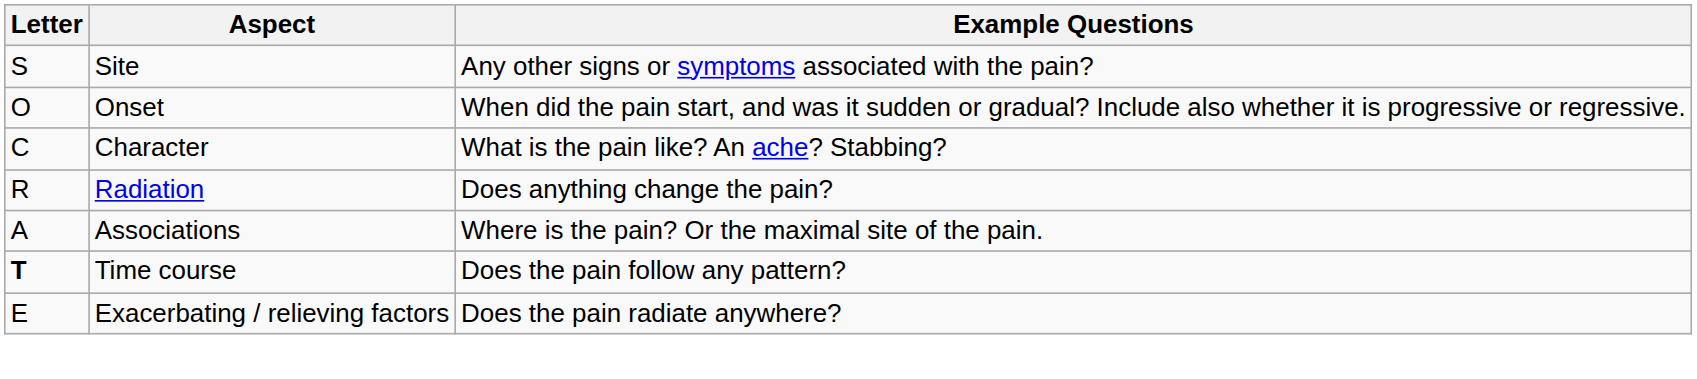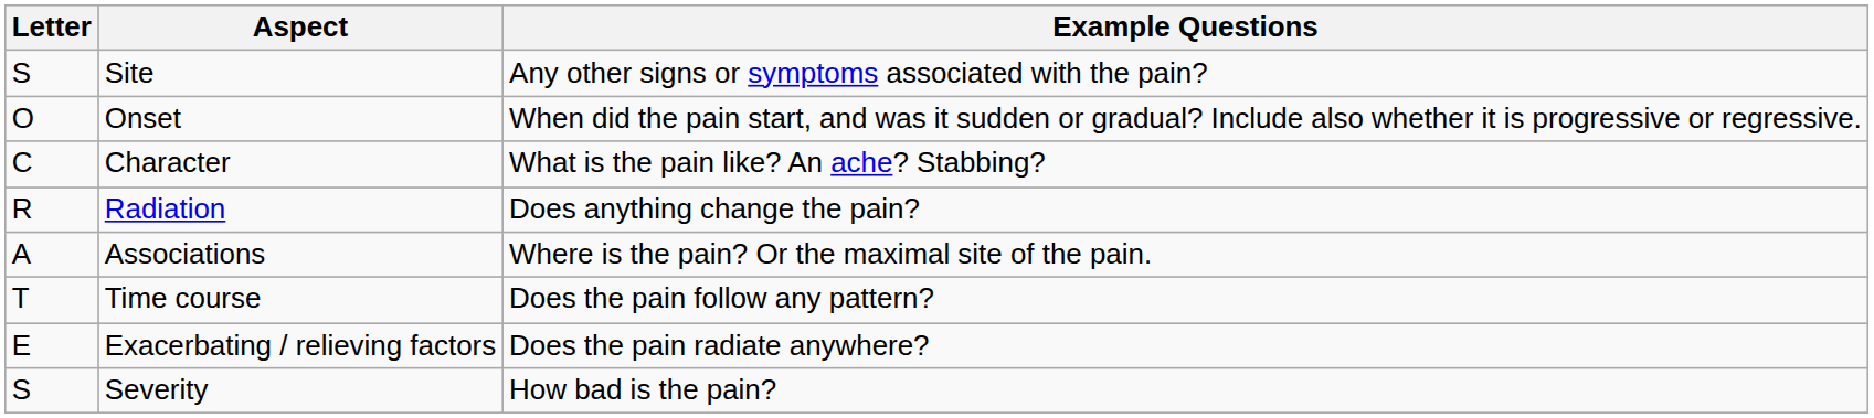 <table class="wikitable">
 <tr>
 <th>Letter</th>
 <th>Aspect</th>
 <th>Example Questions</th>
 </tr>
 <tr>
 <td>S</td>
 <td>Site</td>
 <td>Any other signs or <a href='#'>symptoms</a> associated with the pain?</td>
 </tr>
 <tr>
 <td>O</td>
 <td>Onset</td>
 <td>When did the pain start, and was it sudden or gradual? Include also whether it is progressive or regressive.</td>
 </tr>
 <tr>
 <td>C</td>
 <td>Character</td>
 <td>What is the pain like? An <a href='#'>ache</a>? Stabbing?</td>
 </tr>
 <tr>
 <td>R</td>
 <td><a href='#'>Radiation</a></td>
 <td>Does anything change the pain?</td>
 </tr>
 <tr>
 <td>A</td>
 <td>Associations</td>
 <td>Where is the pain? Or the maximal site of the pain.</td>
 </tr>
 <tr>
-<td><strong>T</strong></td>
+<td>T</td>
 <td>Time course</td>
 <td>Does the pain follow any pattern?</td>
 </tr>
 <tr>
 <td>E</td>
 <td>Exacerbating / relieving factors</td>
 <td>Does the pain radiate anywhere?</td>
 </tr>
+<tr>
+<td>S</td>
+<td>Severity</td>
+<td>How bad is the pain?</td>
+</tr>
 </table>
